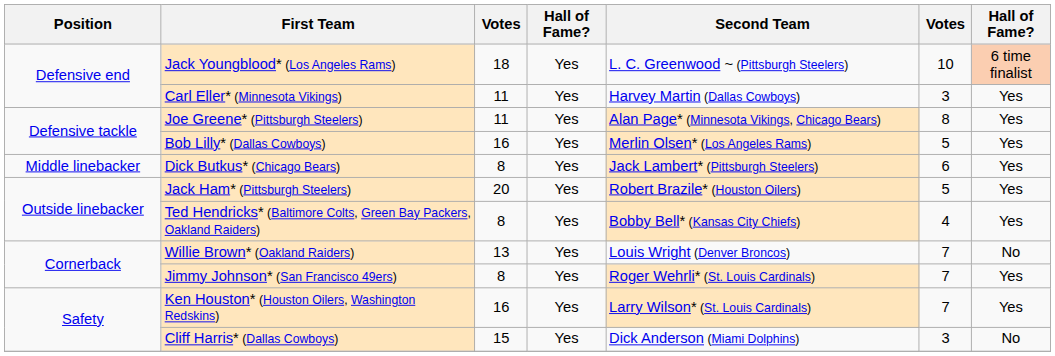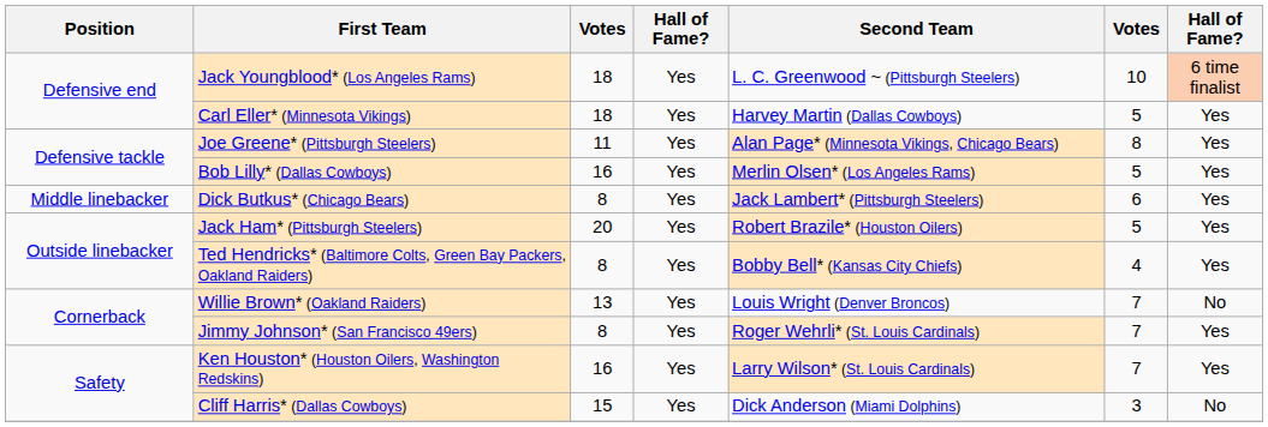 <table class="wikitable" width=90%>
 <tr>
 <th width=15%>Position</th>
 <th width=30%>First Team</th>
 <th width=5%>Votes</th>
 <th width=7.5%>Hall of Fame?</th>
 <th width=30%>Second Team</th>
 <th width=5%>Votes</th>
 <th width=7.5%>Hall of Fame?</th>
 </tr>
 <tr>
 <td align=center rowspan="2"><a href='#'>Defensive end</a></td>
 <td style="background-color:#FFE6BD"><a href='#'>Jack Youngblood</a>*<small>  (<a href='#'>Los Angeles Rams</a>)</small></td>
 <td align=center>18</td>
 <td align=center>Yes</td>
 <td><a href='#'>L. C. Greenwood</a> ~<small>  (<a href='#'>Pittsburgh Steelers</a>)</small></td>
 <td align=center>10</td>
 <td align=center style="background-color:#FBCEB1">6 time finalist</td>
 </tr>
 <tr>
 <td style="background-color:#FFE6BD"><a href='#'>Carl Eller</a>*<small>  (<a href='#'>Minnesota Vikings</a>)</small></td>
-<td align=center>11</td>
+<td align=center>18</td>
 <td align=center>Yes</td>
 <td><a href='#'>Harvey Martin</a><small>  (<a href='#'>Dallas Cowboys</a>)</small></td>
-<td align=center>3</td>
+<td align=center>5</td>
 <td align=center>Yes</td>
 </tr>
 <tr>
 <td align=center rowspan="2"><a href='#'>Defensive tackle</a></td>
 <td style="background-color:#FFE6BD"><a href='#'>Joe Greene</a>*<small>  (<a href='#'>Pittsburgh Steelers</a>)</small></td>
 <td align=center>11</td>
 <td align=center>Yes</td>
 <td style="background-color:#FFE6BD"><a href='#'>Alan Page</a>*<small> (<a href='#'>Minnesota Vikings</a>, <a href='#'>Chicago Bears</a>)</small></td>
 <td align=center>8</td>
 <td align=center>Yes</td>
 </tr>
 <tr>
 <td style="background-color:#FFE6BD"><a href='#'>Bob Lilly</a>*<small> (<a href='#'>Dallas Cowboys</a>)</small></td>
 <td align=center>16</td>
 <td align=center>Yes</td>
 <td style="background-color:#FFE6BD"><a href='#'>Merlin Olsen</a>*<small>  (<a href='#'>Los Angeles Rams</a>)</small></td>
 <td align=center>5</td>
 <td align=center>Yes</td>
 </tr>
 <tr>
 <td align=center><a href='#'>Middle linebacker</a></td>
 <td style="background-color:#FFE6BD"><a href='#'>Dick Butkus</a>*<small>  (<a href='#'>Chicago Bears</a>)</small></td>
 <td align=center>8</td>
 <td align=center>Yes</td>
 <td style="background-color:#FFE6BD"><a href='#'>Jack Lambert</a>*<small>  (<a href='#'>Pittsburgh Steelers</a>)</small></td>
 <td align=center>6</td>
 <td align=center>Yes</td>
 </tr>
 <tr>
 <td align=center rowspan="2"><a href='#'>Outside linebacker</a></td>
 <td style="background-color:#FFE6BD"><a href='#'>Jack Ham</a>*<small>  (<a href='#'>Pittsburgh Steelers</a>)</small></td>
 <td align=center>20</td>
 <td align=center>Yes</td>
 <td style="background-color:#FFE6BD"><a href='#'>Robert Brazile</a>*<small>  (<a href='#'>Houston Oilers</a>)</small></td>
 <td align=center>5</td>
 <td align=center>Yes</td>
 </tr>
 <tr>
 <td style="background-color:#FFE6BD"><a href='#'>Ted Hendricks</a>*<small>  (<a href='#'>Baltimore Colts</a>, <a href='#'>Green Bay Packers</a>, <a href='#'>Oakland Raiders</a>)</small></td>
 <td align=center>8</td>
 <td align=center>Yes</td>
 <td style="background-color:#FFE6BD"><a href='#'>Bobby Bell</a>*<small>  (<a href='#'>Kansas City Chiefs</a>)</small></td>
 <td align=center>4</td>
 <td align=center>Yes</td>
 </tr>
 <tr>
 <td align=center rowspan="2"><a href='#'>Cornerback</a></td>
 <td style="background-color:#FFE6BD"><a href='#'>Willie Brown</a>*<small>  (<a href='#'>Oakland Raiders</a>)</small></td>
 <td align=center>13</td>
 <td align=center>Yes</td>
 <td><a href='#'>Louis Wright</a><small>  (<a href='#'>Denver Broncos</a>)</small></td>
 <td align=center>7</td>
 <td align=center>No</td>
 </tr>
 <tr>
 <td style="background-color:#FFE6BD"><a href='#'>Jimmy Johnson</a>*<small>  (<a href='#'>San Francisco 49ers</a>)</small></td>
 <td align=center>8</td>
 <td align=center>Yes</td>
 <td style="background-color:#FFE6BD"><a href='#'>Roger Wehrli</a>*<small>  (<a href='#'>St. Louis Cardinals</a>)</small></td>
 <td align=center>7</td>
 <td align=center>Yes</td>
 </tr>
 <tr>
 <td align=center rowspan="2"><a href='#'>Safety</a></td>
 <td style="background-color:#FFE6BD"><a href='#'>Ken Houston</a>*<small>  (<a href='#'>Houston Oilers</a>, <a href='#'>Washington Redskins</a>)</small></td>
 <td align=center>16</td>
 <td align=center>Yes</td>
 <td style="background-color:#FFE6BD"><a href='#'>Larry Wilson</a>*<small>  (<a href='#'>St. Louis Cardinals</a>)</small></td>
 <td align=center>7</td>
 <td align=center>Yes</td>
 </tr>
 <tr>
 <td style="background-color:#FFE6BD"><a href='#'>Cliff Harris</a>*<small>  (<a href='#'>Dallas Cowboys</a>)</small></td>
 <td align=center>15</td>
 <td align=center>Yes</td>
 <td><a href='#'>Dick Anderson</a><small>  (<a href='#'>Miami Dolphins</a>)</small></td>
 <td align=center>3</td>
 <td align=center>No</td>
 </tr>
 <tr>
 </tr>
 </table>
